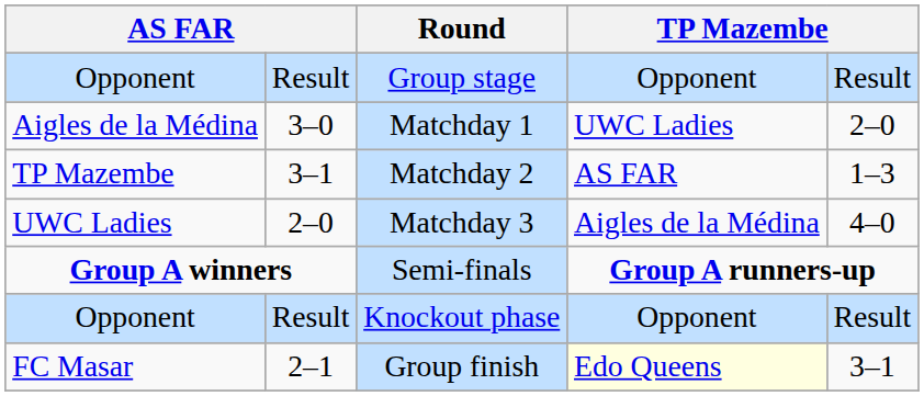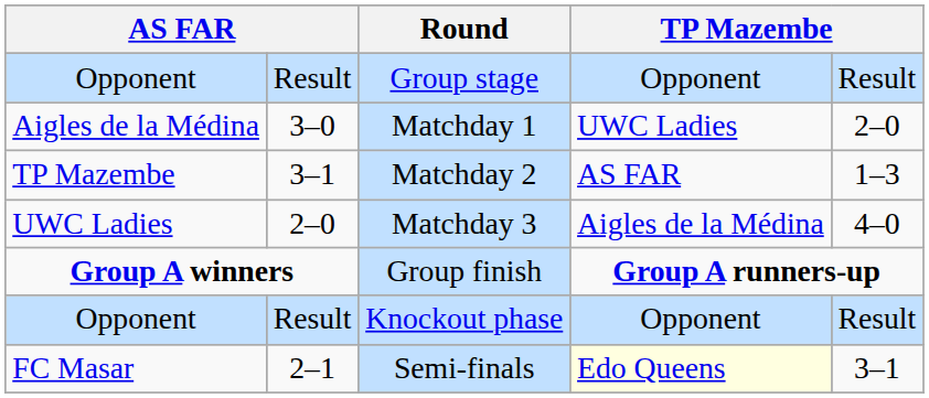 <table class="wikitable" style="text-align:center">
 <tr>
 <th colspan="4"> <a href='#'>AS FAR</a></th>
 <th>Round</th>
 <th colspan="4"> <a href='#'>TP Mazembe</a></th>
 </tr>
 <tr style="background:#C1E0FF">
 <td>Opponent</td>
 <td colspan="3">Result</td>
 <td><a href='#'>Group stage</a></td>
 <td>Opponent</td>
 <td colspan="3">Result</td>
 </tr>
 <tr>
 <td style="text-align:left"> <a href='#'>Aigles de la Médina</a></td>
 <td colspan="3">3–0</td>
 <td style="background:#C1E0FF">Matchday 1</td>
 <td style="text-align:left"> <a href='#'>UWC Ladies</a></td>
 <td colspan="3">2–0</td>
 </tr>
 <tr>
 <td style="text-align:left"> <a href='#'>TP Mazembe</a></td>
 <td colspan="3">3–1</td>
 <td style="background:#C1E0FF">Matchday 2</td>
 <td style="text-align:left"> <a href='#'>AS FAR</a></td>
 <td colspan="3">1–3</td>
 </tr>
 <tr>
 <td style="text-align:left"> <a href='#'>UWC Ladies</a></td>
 <td colspan="3">2–0</td>
 <td style="background:#C1E0FF">Matchday 3</td>
 <td style="text-align:left"> <a href='#'>Aigles de la Médina</a></td>
 <td colspan="3">4–0</td>
 </tr>
 <tr>
 <td colspan="4" style="vertical-align:top"><strong><a href='#'>Group A</a> winners</strong></td>
-<td style="background:#C1E0FF">Semi-finals</td>
+<td style="background:#C1E0FF">Group finish</td>
 <td colspan="4" style="vertical-align:top"><strong><a href='#'>Group A</a> runners-up</strong></td>
 </tr>
 <tr style="background:#C1E0FF">
 <td>Opponent</td>
 <td colspan="3">Result</td>
 <td><a href='#'>Knockout phase</a></td>
 <td>Opponent</td>
 <td colspan="3">Result</td>
 </tr>
 <tr>
 <td style="text-align:left"> <a href='#'>FC Masar</a></td>
 <td colspan="3">2–1</td>
-<td style="background:#C1E0FF">Group finish</td>
+<td style="background:#C1E0FF">Semi-finals</td>
 <td style="background: lightyellow; text-align:left"> <a href='#'>Edo Queens</a></td>
 <td colspan="3">3–1 </td>
 </tr>
 </table>
